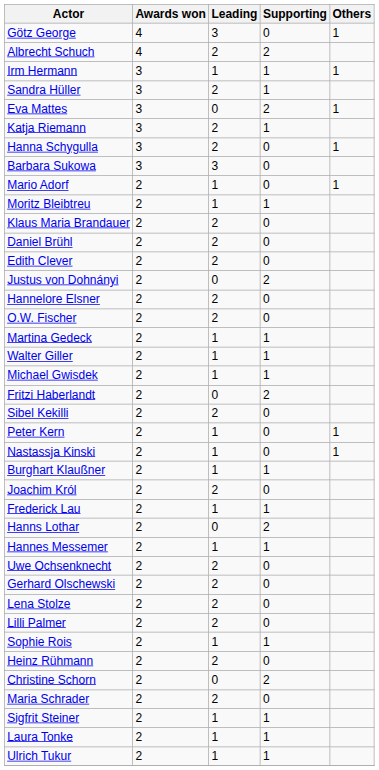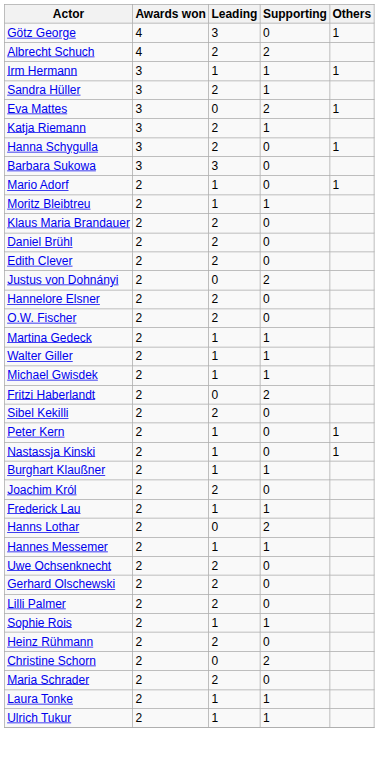 <table class="wikitable">
 <tr>
 <th>Actor</th>
 <th>Awards won</th>
 <th>Leading</th>
 <th>Supporting</th>
 <th>Others</th>
 </tr>
 <tr>
 <td><a href='#'>Götz George</a></td>
 <td>4</td>
 <td>3</td>
 <td>0</td>
 <td>1</td>
 </tr>
 <tr>
 <td><a href='#'>Albrecht Schuch</a></td>
 <td>4</td>
 <td>2</td>
 <td>2</td>
 <td></td>
 </tr>
 <tr>
 <td><a href='#'>Irm Hermann</a></td>
 <td>3</td>
 <td>1</td>
 <td>1</td>
 <td>1</td>
 </tr>
 <tr>
 <td><a href='#'>Sandra Hüller</a></td>
 <td>3</td>
 <td>2</td>
 <td>1</td>
 <td></td>
 </tr>
 <tr>
 <td><a href='#'>Eva Mattes</a></td>
 <td>3</td>
 <td>0</td>
 <td>2</td>
 <td>1</td>
 </tr>
 <tr>
 <td><a href='#'>Katja Riemann</a></td>
 <td>3</td>
 <td>2</td>
 <td>1</td>
 <td></td>
 </tr>
 <tr>
 <td><a href='#'>Hanna Schygulla</a></td>
 <td>3</td>
 <td>2</td>
 <td>0</td>
 <td>1</td>
 </tr>
 <tr>
 <td><a href='#'>Barbara Sukowa</a></td>
 <td>3</td>
 <td>3</td>
 <td>0</td>
 <td></td>
 </tr>
 <tr>
 <td><a href='#'>Mario Adorf</a></td>
 <td>2</td>
 <td>1</td>
 <td>0</td>
 <td>1</td>
 </tr>
 <tr>
 <td><a href='#'>Moritz Bleibtreu</a></td>
 <td>2</td>
 <td>1</td>
 <td>1</td>
 <td></td>
 </tr>
 <tr>
 <td><a href='#'>Klaus Maria Brandauer</a></td>
 <td>2</td>
 <td>2</td>
 <td>0</td>
 <td></td>
 </tr>
 <tr>
 <td><a href='#'>Daniel Brühl</a></td>
 <td>2</td>
 <td>2</td>
 <td>0</td>
 <td></td>
 </tr>
 <tr>
 <td><a href='#'>Edith Clever</a></td>
 <td>2</td>
 <td>2</td>
 <td>0</td>
 <td></td>
 </tr>
 <tr>
 <td><a href='#'>Justus von Dohnányi</a></td>
 <td>2</td>
 <td>0</td>
 <td>2</td>
 <td></td>
 </tr>
 <tr>
 <td><a href='#'>Hannelore Elsner</a></td>
 <td>2</td>
 <td>2</td>
 <td>0</td>
 <td></td>
 </tr>
 <tr>
 <td><a href='#'>O.W. Fischer</a></td>
 <td>2</td>
 <td>2</td>
 <td>0</td>
 <td></td>
 </tr>
 <tr>
 <td><a href='#'>Martina Gedeck</a></td>
 <td>2</td>
 <td>1</td>
 <td>1</td>
 <td></td>
 </tr>
 <tr>
 <td><a href='#'>Walter Giller</a></td>
 <td>2</td>
 <td>1</td>
 <td>1</td>
 <td></td>
 </tr>
 <tr>
 <td><a href='#'>Michael Gwisdek</a></td>
 <td>2</td>
 <td>1</td>
 <td>1</td>
 <td></td>
 </tr>
 <tr>
 <td><a href='#'>Fritzi Haberlandt</a></td>
 <td>2</td>
 <td>0</td>
 <td>2</td>
 <td></td>
 </tr>
 <tr>
 <td><a href='#'>Sibel Kekilli</a></td>
 <td>2</td>
 <td>2</td>
 <td>0</td>
 <td></td>
 </tr>
 <tr>
 <td><a href='#'>Peter Kern</a></td>
 <td>2</td>
 <td>1</td>
 <td>0</td>
 <td>1</td>
 </tr>
 <tr>
 <td><a href='#'>Nastassja Kinski</a></td>
 <td>2</td>
 <td>1</td>
 <td>0</td>
 <td>1</td>
 </tr>
 <tr>
 <td><a href='#'>Burghart Klaußner</a></td>
 <td>2</td>
 <td>1</td>
 <td>1</td>
 <td></td>
 </tr>
 <tr>
 <td><a href='#'>Joachim Król</a></td>
 <td>2</td>
 <td>2</td>
 <td>0</td>
 <td></td>
 </tr>
 <tr>
 <td><a href='#'>Frederick Lau</a></td>
 <td>2</td>
 <td>1</td>
 <td>1</td>
 <td></td>
 </tr>
 <tr>
 <td><a href='#'>Hanns Lothar</a></td>
 <td>2</td>
 <td>0</td>
 <td>2</td>
 <td></td>
 </tr>
 <tr>
 <td><a href='#'>Hannes Messemer</a></td>
 <td>2</td>
 <td>1</td>
 <td>1</td>
 <td></td>
 </tr>
 <tr>
 <td><a href='#'>Uwe Ochsenknecht</a></td>
 <td>2</td>
 <td>2</td>
 <td>0</td>
 <td></td>
 </tr>
 <tr>
 <td><a href='#'>Gerhard Olschewski</a></td>
 <td>2</td>
 <td>2</td>
 <td>0</td>
 <td></td>
 </tr>
 <tr>
-<td><a href='#'>Lena Stolze</a></td>
-<td>2</td>
-<td>2</td>
-<td>0</td>
-<td></td>
-</tr>
-<tr>
 <td><a href='#'>Lilli Palmer</a></td>
 <td>2</td>
 <td>2</td>
 <td>0</td>
 <td></td>
 </tr>
 <tr>
 <td><a href='#'>Sophie Rois</a></td>
 <td>2</td>
 <td>1</td>
 <td>1</td>
 <td></td>
 </tr>
 <tr>
 <td><a href='#'>Heinz Rühmann</a></td>
 <td>2</td>
 <td>2</td>
 <td>0</td>
 <td></td>
 </tr>
 <tr>
 <td><a href='#'>Christine Schorn</a></td>
 <td>2</td>
 <td>0</td>
 <td>2</td>
 <td></td>
 </tr>
 <tr>
 <td><a href='#'>Maria Schrader</a></td>
 <td>2</td>
 <td>2</td>
 <td>0</td>
 <td></td>
 </tr>
 <tr>
-<td><a href='#'>Sigfrit Steiner</a></td>
-<td>2</td>
-<td>1</td>
-<td>1</td>
-<td></td>
-</tr>
-<tr>
 <td><a href='#'>Laura Tonke</a></td>
 <td>2</td>
 <td>1</td>
 <td>1</td>
 <td></td>
 </tr>
 <tr>
 <td><a href='#'>Ulrich Tukur</a></td>
 <td>2</td>
 <td>1</td>
 <td>1</td>
 <td></td>
 </tr>
 <tr>
 </tr>
 </table>
